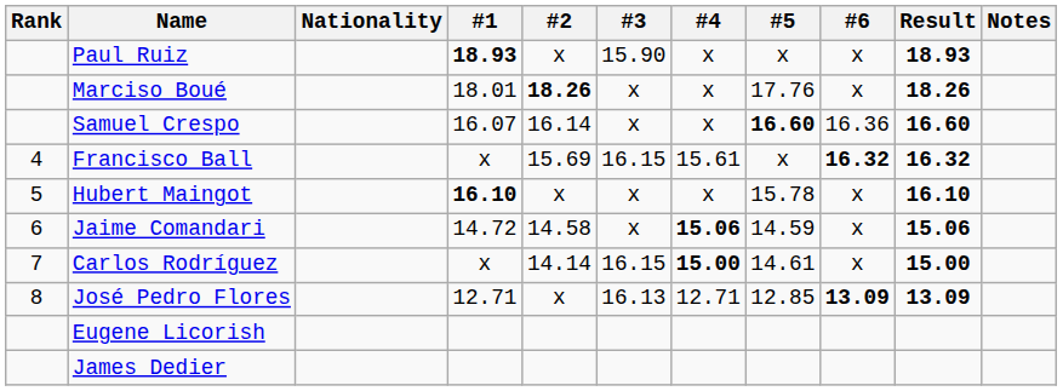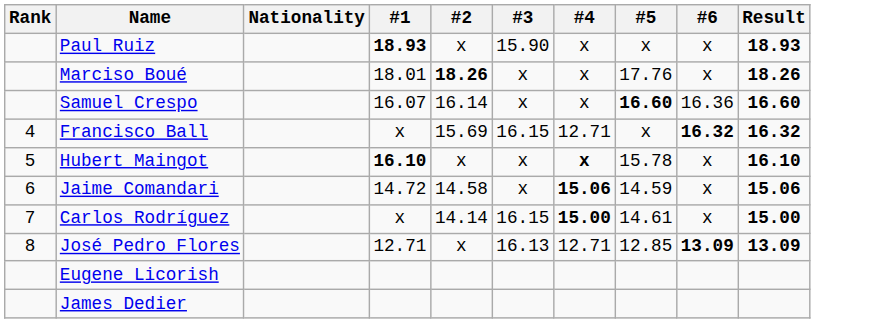 <table class="wikitable sortable" style="text-align:center;font-size:95%">
 <tr>
 <th>Rank</th>
 <th>Name</th>
 <th>Nationality</th>
 <th>#1</th>
 <th>#2</th>
 <th>#3</th>
 <th>#4</th>
 <th>#5</th>
 <th>#6</th>
 <th>Result</th>
-<th>Notes</th>
 </tr>
 <tr>
 <td></td>
 <td align=left><a href='#'>Paul Ruiz</a></td>
 <td align=left></td>
 <td><strong>18.93</strong></td>
 <td>x</td>
 <td>15.90</td>
 <td>x</td>
 <td>x</td>
 <td>x</td>
 <td><strong>18.93</strong></td>
-<td></td>
 </tr>
 <tr>
 <td></td>
 <td align=left><a href='#'>Marciso Boué</a></td>
 <td align=left></td>
 <td>18.01</td>
 <td><strong>18.26</strong></td>
 <td>x</td>
 <td>x</td>
 <td>17.76</td>
 <td>x</td>
 <td><strong>18.26</strong></td>
-<td></td>
 </tr>
 <tr>
 <td></td>
 <td align=left><a href='#'>Samuel Crespo</a></td>
 <td align=left></td>
 <td>16.07</td>
 <td>16.14</td>
 <td>x</td>
 <td>x</td>
 <td><strong>16.60</strong></td>
 <td>16.36</td>
 <td><strong>16.60</strong></td>
-<td></td>
 </tr>
 <tr>
 <td>4</td>
 <td align=left><a href='#'>Francisco Ball</a></td>
 <td align=left></td>
 <td>x</td>
 <td>15.69</td>
 <td>16.15</td>
-<td>15.61</td>
+<td>12.71</td>
 <td>x</td>
 <td><strong>16.32</strong></td>
 <td><strong>16.32</strong></td>
-<td></td>
 </tr>
 <tr>
 <td>5</td>
 <td align=left><a href='#'>Hubert Maingot</a></td>
 <td align=left></td>
 <td><strong>16.10</strong></td>
 <td>x</td>
 <td>x</td>
-<td>x</td>
+<td><strong>x</strong></td>
 <td>15.78</td>
 <td>x</td>
 <td><strong>16.10</strong></td>
-<td></td>
 </tr>
 <tr>
 <td>6</td>
 <td align=left><a href='#'>Jaime Comandari</a></td>
 <td align=left></td>
 <td>14.72</td>
 <td>14.58</td>
 <td>x</td>
 <td><strong>15.06</strong></td>
 <td>14.59</td>
 <td>x</td>
 <td><strong>15.06</strong></td>
-<td></td>
 </tr>
 <tr>
 <td>7</td>
 <td align=left><a href='#'>Carlos Rodríguez</a></td>
 <td align=left></td>
 <td>x</td>
 <td>14.14</td>
 <td>16.15</td>
 <td><strong>15.00</strong></td>
 <td>14.61</td>
 <td>x</td>
 <td><strong>15.00</strong></td>
-<td></td>
 </tr>
 <tr>
 <td>8</td>
 <td align=left><a href='#'>José Pedro Flores</a></td>
 <td align=left></td>
 <td>12.71</td>
 <td>x</td>
 <td>16.13</td>
 <td>12.71</td>
 <td>12.85</td>
 <td><strong>13.09</strong></td>
 <td><strong>13.09</strong></td>
-<td></td>
 </tr>
 <tr>
 <td></td>
 <td align=left><a href='#'>Eugene Licorish</a></td>
 <td align=left></td>
 <td></td>
 <td></td>
 <td></td>
 <td></td>
 <td></td>
 <td></td>
 <td><strong></strong></td>
-<td></td>
 </tr>
 <tr>
 <td></td>
 <td align=left><a href='#'>James Dedier</a></td>
 <td align=left></td>
 <td></td>
 <td></td>
 <td></td>
 <td></td>
 <td></td>
 <td></td>
 <td><strong></strong></td>
-<td></td>
 </tr>
 </table>
